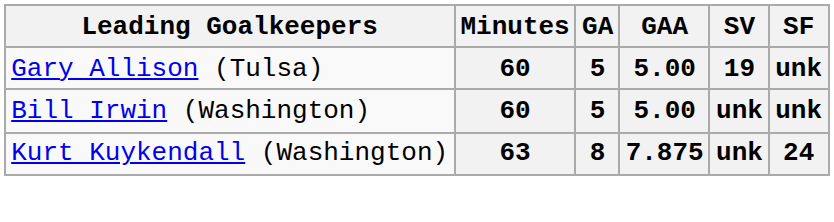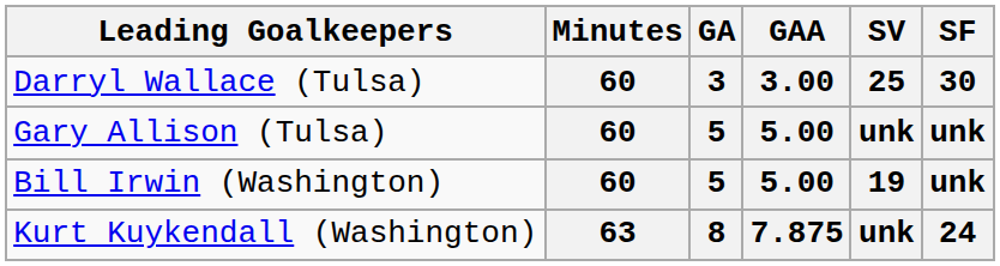 <table class="wikitable">
 <tr>
 <th>Leading Goalkeepers</th>
 <th>Minutes</th>
 <th>GA</th>
 <th>GAA</th>
 <th>SV</th>
 <th>SF</th>
 </tr>
 <tr>
+<td><a href='#'>Darryl Wallace</a> (Tulsa)</td>
+<th>60</th>
+<th>3</th>
+<th>3.00</th>
+<th>25</th>
+<th>30</th>
+</tr>
+<tr>
 <td><a href='#'>Gary Allison</a> (Tulsa)</td>
 <th>60</th>
 <th>5</th>
 <th>5.00</th>
-<th>19</th>
+<th>unk</th>
 <th>unk</th>
 </tr>
 <tr>
 <td><a href='#'>Bill Irwin</a> (Washington)</td>
 <th>60</th>
 <th>5</th>
 <th>5.00</th>
-<th>unk</th>
+<th>19</th>
 <th>unk</th>
 </tr>
 <tr>
 <td><a href='#'>Kurt Kuykendall</a> (Washington)</td>
 <th>63</th>
 <th>8</th>
 <th>7.875</th>
 <th>unk</th>
 <th>24</th>
 </tr>
 </table>
